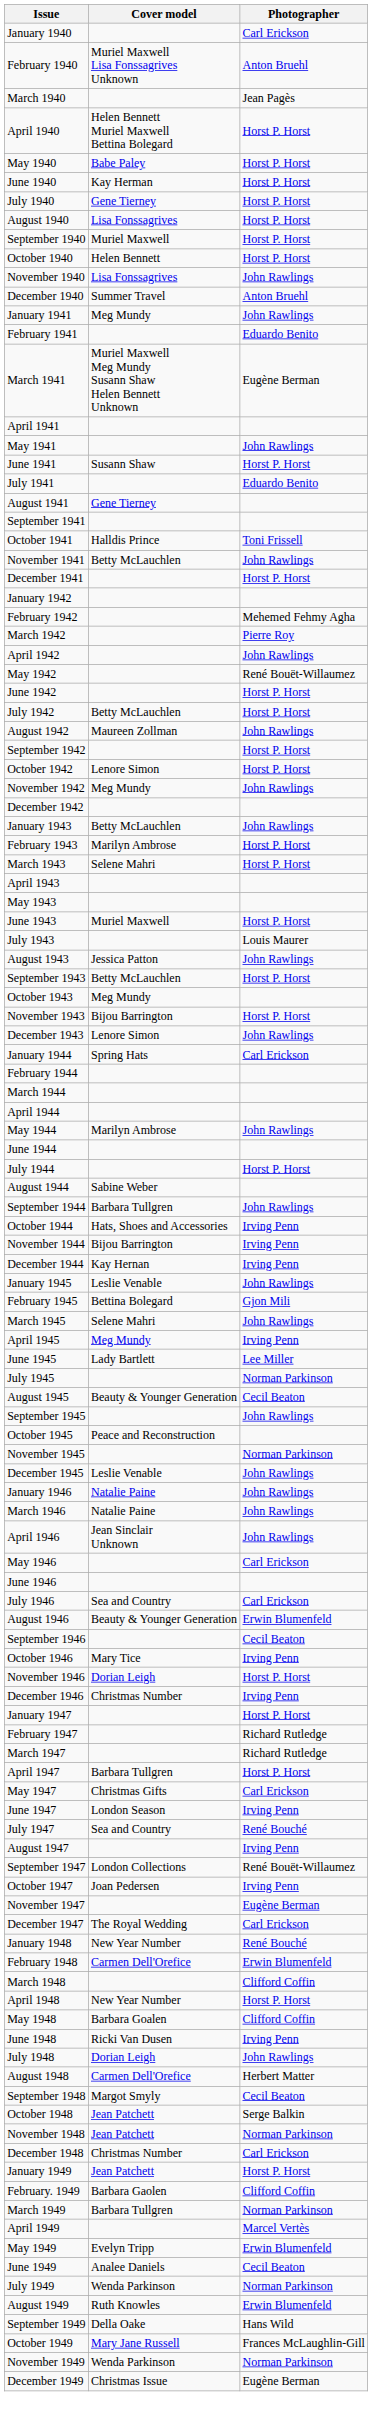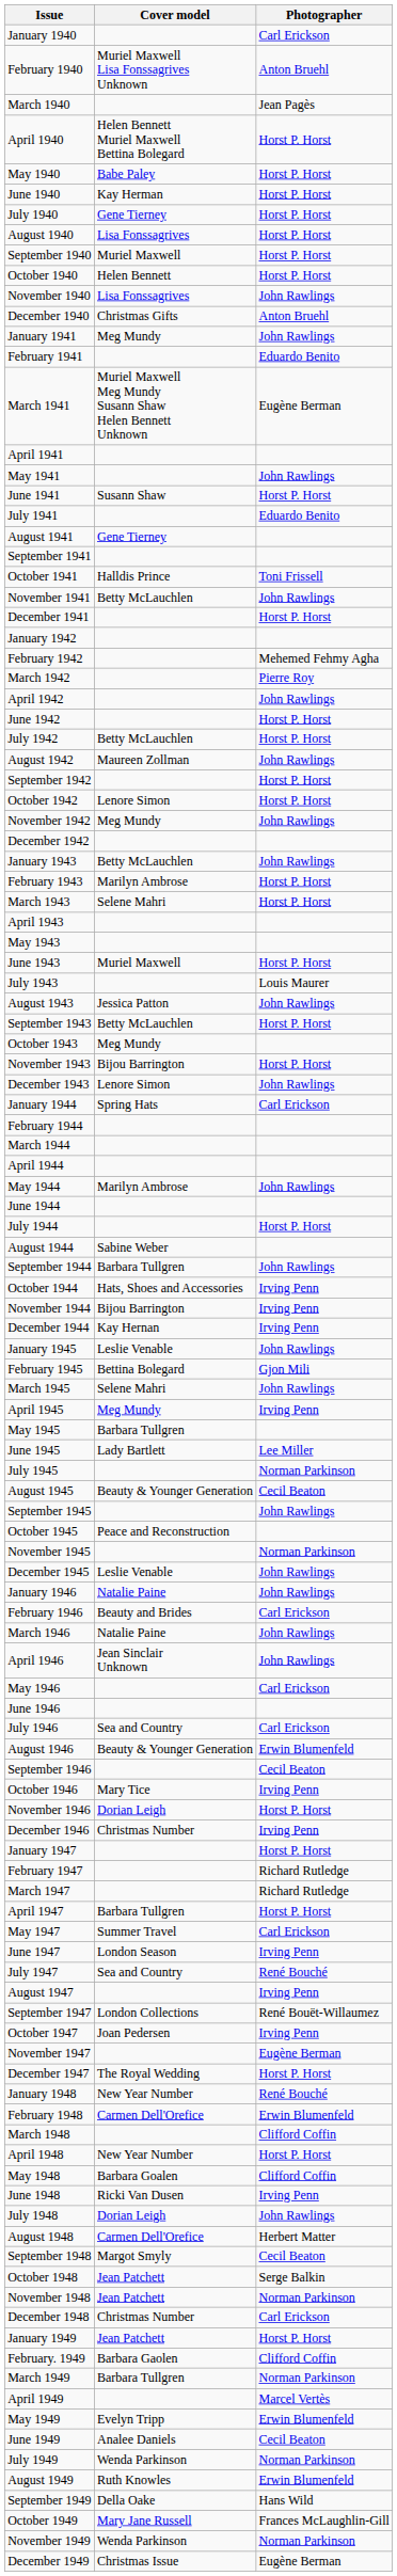 <table class="sortable wikitable">
 <tr>
 <th>Issue</th>
 <th>Cover model</th>
 <th>Photographer</th>
 </tr>
 <tr>
 <td>January 1940</td>
 <td></td>
 <td><a href='#'>Carl Erickson</a></td>
 </tr>
 <tr>
 <td>February 1940</td>
 <td>Muriel Maxwell <br><a href='#'>Lisa Fonssagrives</a> <br> Unknown</td>
 <td><a href='#'>Anton Bruehl</a></td>
 </tr>
 <tr>
 <td>March 1940</td>
 <td></td>
 <td>Jean Pagès</td>
 </tr>
 <tr>
 <td>April 1940</td>
 <td>Helen Bennett <br> Muriel Maxwell <br> Bettina Bolegard</td>
 <td><a href='#'>Horst P. Horst</a></td>
 </tr>
 <tr>
 <td>May 1940</td>
 <td><a href='#'>Babe Paley</a></td>
 <td><a href='#'>Horst P. Horst</a></td>
 </tr>
 <tr>
 <td>June 1940</td>
 <td>Kay Herman</td>
 <td><a href='#'>Horst P. Horst</a></td>
 </tr>
 <tr>
 <td>July 1940</td>
 <td><a href='#'>Gene Tierney</a></td>
 <td><a href='#'>Horst P. Horst</a></td>
 </tr>
 <tr>
 <td>August 1940</td>
 <td><a href='#'>Lisa Fonssagrives</a></td>
 <td><a href='#'>Horst P. Horst</a></td>
 </tr>
 <tr>
 <td>September 1940</td>
 <td>Muriel Maxwell</td>
 <td><a href='#'>Horst P. Horst</a></td>
 </tr>
 <tr>
 <td>October 1940</td>
 <td>Helen Bennett</td>
 <td><a href='#'>Horst P. Horst</a></td>
 </tr>
 <tr>
 <td>November 1940</td>
 <td><a href='#'>Lisa Fonssagrives</a></td>
 <td><a href='#'>John Rawlings</a></td>
 </tr>
 <tr>
 <td>December 1940</td>
-<td>Summer Travel</td>
+<td>Christmas Gifts</td>
 <td><a href='#'>Anton Bruehl</a></td>
 </tr>
 <tr>
 <td>January 1941</td>
 <td>Meg Mundy</td>
 <td><a href='#'>John Rawlings</a></td>
 </tr>
 <tr>
 <td>February 1941</td>
 <td></td>
 <td><a href='#'>Eduardo Benito</a></td>
 </tr>
 <tr>
 <td>March 1941</td>
 <td>Muriel Maxwell <br> Meg Mundy <br> Susann Shaw <br> Helen Bennett <br> Unknown</td>
 <td>Eugène Berman</td>
 </tr>
 <tr>
 <td>April 1941</td>
 <td></td>
 <td></td>
 </tr>
 <tr>
 <td>May 1941</td>
 <td></td>
 <td><a href='#'>John Rawlings</a></td>
 </tr>
 <tr>
 <td>June 1941</td>
 <td>Susann Shaw</td>
 <td><a href='#'>Horst P. Horst</a></td>
 </tr>
 <tr>
 <td>July 1941</td>
 <td></td>
 <td><a href='#'>Eduardo Benito</a></td>
 </tr>
 <tr>
 <td>August 1941</td>
 <td><a href='#'>Gene Tierney</a></td>
 <td></td>
 </tr>
 <tr>
 <td>September 1941</td>
 <td></td>
 <td></td>
 </tr>
 <tr>
 <td>October 1941</td>
 <td>Halldis Prince</td>
 <td><a href='#'>Toni Frissell</a></td>
 </tr>
 <tr>
 <td>November 1941</td>
 <td>Betty McLauchlen</td>
 <td><a href='#'>John Rawlings</a></td>
 </tr>
 <tr>
 <td>December 1941</td>
 <td></td>
 <td><a href='#'>Horst P. Horst</a></td>
 </tr>
 <tr>
 <td>January 1942</td>
 <td></td>
 <td></td>
 </tr>
 <tr>
 <td>February 1942</td>
 <td></td>
 <td>Mehemed Fehmy Agha</td>
 </tr>
 <tr>
 <td>March 1942</td>
 <td></td>
 <td><a href='#'>Pierre Roy</a></td>
 </tr>
 <tr>
 <td>April 1942</td>
 <td></td>
 <td><a href='#'>John Rawlings</a></td>
-</tr>
-<tr>
-<td>May 1942</td>
-<td></td>
-<td>René Bouët-Willaumez</td>
 </tr>
 <tr>
 <td>June 1942</td>
 <td></td>
 <td><a href='#'>Horst P. Horst</a></td>
 </tr>
 <tr>
 <td>July 1942</td>
 <td>Betty McLauchlen</td>
 <td><a href='#'>Horst P. Horst</a></td>
 </tr>
 <tr>
 <td>August 1942</td>
 <td>Maureen Zollman</td>
 <td><a href='#'>John Rawlings</a></td>
 </tr>
 <tr>
 <td>September 1942</td>
 <td></td>
 <td><a href='#'>Horst P. Horst</a></td>
 </tr>
 <tr>
 <td>October 1942</td>
 <td>Lenore Simon</td>
 <td><a href='#'>Horst P. Horst</a></td>
 </tr>
 <tr>
 <td>November 1942</td>
 <td>Meg Mundy</td>
 <td><a href='#'>John Rawlings</a></td>
 </tr>
 <tr>
 <td>December 1942</td>
 <td></td>
 <td></td>
 </tr>
 <tr>
 <td>January 1943</td>
 <td>Betty McLauchlen</td>
 <td><a href='#'>John Rawlings</a></td>
 </tr>
 <tr>
 <td>February 1943</td>
 <td>Marilyn Ambrose</td>
 <td><a href='#'>Horst P. Horst</a></td>
 </tr>
 <tr>
 <td>March 1943</td>
 <td>Selene Mahri</td>
 <td><a href='#'>Horst P. Horst</a></td>
 </tr>
 <tr>
 <td>April 1943</td>
 <td></td>
 <td></td>
 </tr>
 <tr>
 <td>May 1943</td>
 <td></td>
 <td></td>
 </tr>
 <tr>
 <td>June 1943</td>
 <td>Muriel Maxwell</td>
 <td><a href='#'>Horst P. Horst</a></td>
 </tr>
 <tr>
 <td>July 1943</td>
 <td></td>
 <td>Louis Maurer</td>
 </tr>
 <tr>
 <td>August 1943</td>
 <td>Jessica Patton</td>
 <td><a href='#'>John Rawlings</a></td>
 </tr>
 <tr>
 <td>September 1943</td>
 <td>Betty McLauchlen</td>
 <td><a href='#'>Horst P. Horst</a></td>
 </tr>
 <tr>
 <td>October 1943</td>
 <td>Meg Mundy</td>
 <td></td>
 </tr>
 <tr>
 <td>November 1943</td>
 <td>Bijou Barrington</td>
 <td><a href='#'>Horst P. Horst</a></td>
 </tr>
 <tr>
 <td>December 1943</td>
 <td>Lenore Simon</td>
 <td><a href='#'>John Rawlings</a></td>
 </tr>
 <tr>
 <td>January 1944</td>
 <td>Spring Hats</td>
 <td><a href='#'>Carl Erickson</a></td>
 </tr>
 <tr>
 <td>February 1944</td>
 <td></td>
 <td></td>
 </tr>
 <tr>
 <td>March 1944</td>
 <td></td>
 <td></td>
 </tr>
 <tr>
 <td>April 1944</td>
 <td></td>
 <td></td>
 </tr>
 <tr>
 <td>May 1944</td>
 <td>Marilyn Ambrose</td>
 <td><a href='#'>John Rawlings</a></td>
 </tr>
 <tr>
 <td>June 1944</td>
 <td></td>
 <td></td>
 </tr>
 <tr>
 <td>July 1944</td>
 <td></td>
 <td><a href='#'>Horst P. Horst</a></td>
 </tr>
 <tr>
 <td>August 1944</td>
 <td>Sabine Weber</td>
 <td></td>
 </tr>
 <tr>
 <td>September 1944</td>
 <td>Barbara Tullgren</td>
 <td><a href='#'>John Rawlings</a></td>
 </tr>
 <tr>
 <td>October 1944</td>
 <td>Hats, Shoes and Accessories</td>
 <td><a href='#'>Irving Penn</a></td>
 </tr>
 <tr>
 <td>November 1944</td>
 <td>Bijou Barrington</td>
 <td><a href='#'>Irving Penn</a></td>
 </tr>
 <tr>
 <td>December 1944</td>
 <td>Kay Hernan</td>
 <td><a href='#'>Irving Penn</a></td>
 </tr>
 <tr>
 <td>January 1945</td>
 <td>Leslie Venable</td>
 <td><a href='#'>John Rawlings</a></td>
 </tr>
 <tr>
 <td>February 1945</td>
 <td>Bettina Bolegard</td>
 <td><a href='#'>Gjon Mili</a></td>
 </tr>
 <tr>
 <td>March 1945</td>
 <td>Selene Mahri</td>
 <td><a href='#'>John Rawlings</a></td>
 </tr>
 <tr>
 <td>April 1945</td>
 <td><a href='#'>Meg Mundy</a></td>
 <td><a href='#'>Irving Penn</a></td>
 </tr>
 <tr>
+<td>May 1945</td>
+<td>Barbara Tullgren</td>
+<td></td>
+</tr>
+<tr>
 <td>June 1945</td>
 <td>Lady Bartlett</td>
 <td><a href='#'>Lee Miller</a></td>
 </tr>
 <tr>
 <td>July 1945</td>
 <td></td>
 <td><a href='#'>Norman Parkinson</a></td>
 </tr>
 <tr>
 <td>August 1945</td>
 <td>Beauty & Younger Generation</td>
 <td><a href='#'>Cecil Beaton</a></td>
 </tr>
 <tr>
 <td>September 1945</td>
 <td></td>
 <td><a href='#'>John Rawlings</a></td>
 </tr>
 <tr>
 <td>October 1945</td>
 <td>Peace and Reconstruction</td>
 <td></td>
 </tr>
 <tr>
 <td>November 1945</td>
 <td></td>
 <td><a href='#'>Norman Parkinson</a></td>
 </tr>
 <tr>
 <td>December 1945</td>
 <td>Leslie Venable</td>
 <td><a href='#'>John Rawlings</a></td>
 </tr>
 <tr>
 <td>January 1946</td>
 <td><a href='#'>Natalie Paine</a></td>
 <td><a href='#'>John Rawlings</a></td>
+</tr>
+<tr>
+<td>February 1946</td>
+<td>Beauty and Brides</td>
+<td><a href='#'>Carl Erickson</a></td>
 </tr>
 <tr>
 <td>March 1946</td>
 <td>Natalie Paine</td>
 <td><a href='#'>John Rawlings</a></td>
 </tr>
 <tr>
 <td>April 1946</td>
 <td>Jean Sinclair <br> Unknown</td>
 <td><a href='#'>John Rawlings</a></td>
 </tr>
 <tr>
 <td>May 1946</td>
 <td></td>
 <td><a href='#'>Carl Erickson</a></td>
 </tr>
 <tr>
 <td>June 1946</td>
 <td></td>
 <td></td>
 </tr>
 <tr>
 <td>July 1946</td>
 <td>Sea and Country</td>
 <td><a href='#'>Carl Erickson</a></td>
 </tr>
 <tr>
 <td>August 1946</td>
 <td>Beauty & Younger Generation</td>
 <td><a href='#'>Erwin Blumenfeld</a></td>
 </tr>
 <tr>
 <td>September 1946</td>
 <td></td>
 <td><a href='#'>Cecil Beaton</a></td>
 </tr>
 <tr>
 <td>October 1946</td>
 <td>Mary Tice</td>
 <td><a href='#'>Irving Penn</a></td>
 </tr>
 <tr>
 <td>November 1946</td>
 <td><a href='#'>Dorian Leigh</a></td>
 <td><a href='#'>Horst P. Horst</a></td>
 </tr>
 <tr>
 <td>December 1946</td>
 <td>Christmas Number</td>
 <td><a href='#'>Irving Penn</a></td>
 </tr>
 <tr>
 <td>January 1947</td>
 <td></td>
 <td><a href='#'>Horst P. Horst</a></td>
 </tr>
 <tr>
 <td>February 1947</td>
 <td></td>
 <td>Richard Rutledge</td>
 </tr>
 <tr>
 <td>March 1947</td>
 <td></td>
 <td>Richard Rutledge</td>
 </tr>
 <tr>
 <td>April 1947</td>
 <td>Barbara Tullgren</td>
 <td><a href='#'>Horst P. Horst</a></td>
 </tr>
 <tr>
 <td>May 1947</td>
-<td>Christmas Gifts</td>
+<td>Summer Travel</td>
 <td><a href='#'>Carl Erickson</a></td>
 </tr>
 <tr>
 <td>June 1947</td>
 <td>London Season</td>
 <td><a href='#'>Irving Penn</a></td>
 </tr>
 <tr>
 <td>July 1947</td>
 <td>Sea and Country</td>
 <td><a href='#'>René Bouché</a></td>
 </tr>
 <tr>
 <td>August 1947</td>
 <td></td>
 <td><a href='#'>Irving Penn</a></td>
 </tr>
 <tr>
 <td>September 1947</td>
 <td>London Collections</td>
 <td>René Bouët-Willaumez</td>
 </tr>
 <tr>
 <td>October 1947</td>
 <td>Joan Pedersen</td>
 <td><a href='#'>Irving Penn</a></td>
 </tr>
 <tr>
 <td>November 1947</td>
 <td></td>
 <td><a href='#'>Eugène Berman</a></td>
 </tr>
 <tr>
 <td>December 1947</td>
 <td>The Royal Wedding</td>
-<td><a href='#'>Carl Erickson</a></td>
+<td><a href='#'>Horst P. Horst</a></td>
 </tr>
 <tr>
 <td>January 1948</td>
 <td>New Year Number</td>
 <td><a href='#'>René Bouché</a></td>
 </tr>
 <tr>
 <td>February 1948</td>
 <td><a href='#'>Carmen Dell'Orefice</a></td>
 <td><a href='#'>Erwin Blumenfeld</a></td>
 </tr>
 <tr>
 <td>March 1948</td>
 <td></td>
 <td><a href='#'>Clifford Coffin</a></td>
 </tr>
 <tr>
 <td>April 1948</td>
 <td>New Year Number</td>
 <td><a href='#'>Horst P. Horst</a></td>
 </tr>
 <tr>
 <td>May 1948</td>
 <td>Barbara Goalen</td>
 <td><a href='#'>Clifford Coffin</a></td>
 </tr>
 <tr>
 <td>June 1948</td>
 <td>Ricki Van Dusen</td>
 <td><a href='#'>Irving Penn</a></td>
 </tr>
 <tr>
 <td>July 1948</td>
 <td><a href='#'>Dorian Leigh</a></td>
 <td><a href='#'>John Rawlings</a></td>
 </tr>
 <tr>
 <td>August 1948</td>
 <td><a href='#'>Carmen Dell'Orefice</a></td>
 <td>Herbert Matter</td>
 </tr>
 <tr>
 <td>September 1948</td>
 <td>Margot Smyly</td>
 <td><a href='#'>Cecil Beaton</a></td>
 </tr>
 <tr>
 <td>October 1948</td>
 <td><a href='#'>Jean Patchett</a></td>
 <td>Serge Balkin</td>
 </tr>
 <tr>
 <td>November 1948</td>
 <td><a href='#'>Jean Patchett</a></td>
 <td><a href='#'>Norman Parkinson</a></td>
 </tr>
 <tr>
 <td>December 1948</td>
 <td>Christmas Number</td>
 <td><a href='#'>Carl Erickson</a></td>
 </tr>
 <tr>
 <td>January 1949</td>
 <td><a href='#'>Jean Patchett</a></td>
 <td><a href='#'>Horst P. Horst</a></td>
 </tr>
 <tr>
 <td>February. 1949</td>
 <td>Barbara Gaolen</td>
 <td><a href='#'>Clifford Coffin</a></td>
 </tr>
 <tr>
 <td>March 1949</td>
 <td>Barbara Tullgren</td>
 <td><a href='#'>Norman Parkinson</a></td>
 </tr>
 <tr>
 <td>April 1949</td>
 <td></td>
 <td><a href='#'>Marcel Vertès</a></td>
 </tr>
 <tr>
 <td>May 1949</td>
 <td>Evelyn Tripp</td>
 <td><a href='#'>Erwin Blumenfeld</a></td>
 </tr>
 <tr>
 <td>June 1949</td>
 <td>Analee Daniels</td>
 <td><a href='#'>Cecil Beaton</a></td>
 </tr>
 <tr>
 <td>July 1949</td>
 <td>Wenda Parkinson</td>
 <td><a href='#'>Norman Parkinson</a></td>
 </tr>
 <tr>
 <td>August 1949</td>
 <td>Ruth Knowles</td>
 <td><a href='#'>Erwin Blumenfeld</a></td>
 </tr>
 <tr>
 <td>September 1949</td>
 <td>Della Oake</td>
 <td>Hans Wild</td>
 </tr>
 <tr>
 <td>October 1949</td>
 <td><a href='#'>Mary Jane Russell</a></td>
 <td>Frances McLaughlin-Gill</td>
 </tr>
 <tr>
 <td>November 1949</td>
 <td>Wenda Parkinson</td>
 <td><a href='#'>Norman Parkinson</a></td>
 </tr>
 <tr>
 <td>December 1949</td>
 <td>Christmas Issue</td>
 <td>Eugène Berman</td>
 </tr>
 </table>
